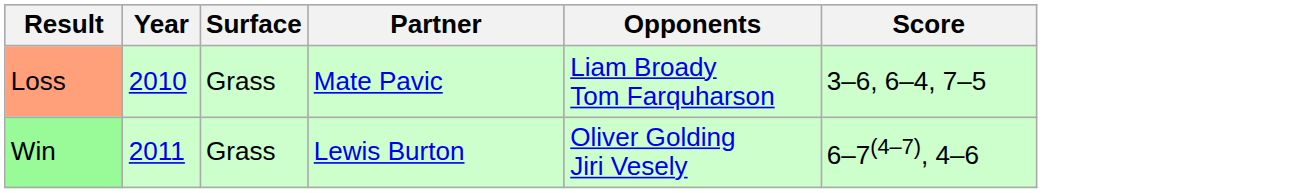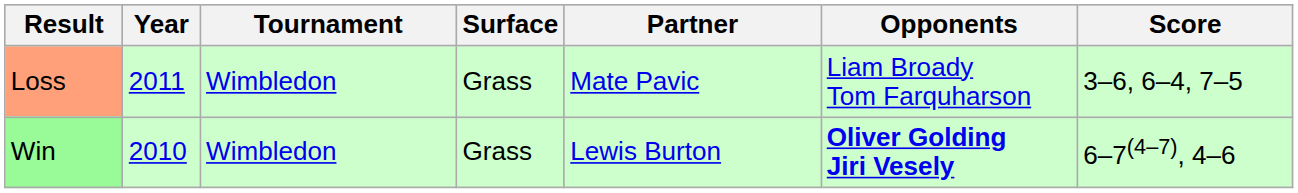 <table class="sortable wikitable">
 <tr>
 <th style="width:65px;">Result</th>
 <th style="width:40px;">Year</th>
+<th style="width:150px;">Tournament</th>
 <th style="width:50px;">Surface</th>
 <th style="width:150px;">Partner</th>
 <th style="width:150px;">Opponents</th>
 <th style="width:125px;" class="unsortable">Score</th>
 </tr>
 <tr style="background:#ccffcc;">
 <td style="background:#ffa07a;">Loss</td>
-<td><a href='#'>2010</a></td>
+<td><a href='#'>2011</a></td>
+<td><a href='#'>Wimbledon</a></td>
 <td>Grass</td>
 <td> <a href='#'>Mate Pavic</a></td>
 <td> <a href='#'>Liam Broady</a> <br>  <a href='#'>Tom Farquharson</a></td>
 <td>3–6, 6–4, 7–5</td>
 </tr>
 <tr style="background:#ccffcc;">
 <td style="background:#98fb98;">Win</td>
-<td><a href='#'>2011</a></td>
+<td><a href='#'>2010</a></td>
+<td><a href='#'>Wimbledon</a></td>
 <td>Grass</td>
 <td> <a href='#'>Lewis Burton</a></td>
-<td> <a href='#'>Oliver Golding</a> <br>  <a href='#'>Jiri Vesely</a></td>
+<td><strong> <a href='#'>Oliver Golding</a> <br>  <a href='#'>Jiri Vesely</a></strong></td>
 <td>6–7<sup>(4–7)</sup>, 4–6</td>
 </tr>
 </table>
